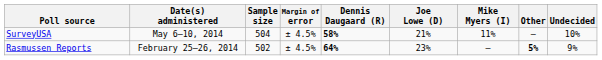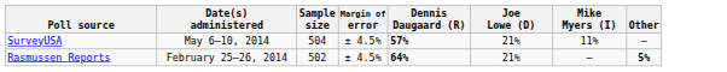 <table class="wikitable">
 <tr valign= bottom>
 <th style="width:190px;">Poll source</th>
 <th style="width:175px;">Date(s)<br>administered</th>
 <th class=small>Sample<br>size</th>
 <th><small>Margin of</small><br>error</th>
 <th style="width:100px;">Dennis<br>Daugaard (R)</th>
 <th style="width:100px;">Joe<br>Lowe (D)</th>
 <th style="width:90px;">Mike<br>Myers (I)</th>
 <th>Other</th>
-<th>Undecided</th>
 </tr>
 <tr>
 <td><a href='#'>SurveyUSA</a></td>
 <td align=center>May 6–10, 2014</td>
 <td align=center>504</td>
 <td align=center>± 4.5%</td>
-<td><strong>58%</strong></td>
+<td><strong>57%</strong></td>
 <td align=center>21%</td>
 <td align=center>11%</td>
 <td align=center>—</td>
-<td align=center>10%</td>
 </tr>
 <tr>
 <td><a href='#'>Rasmussen Reports</a></td>
 <td align=center>February 25–26, 2014</td>
 <td align=center>502</td>
 <td align=center>± 4.5%</td>
 <td><strong>64%</strong></td>
-<td align=center>23%</td>
+<td align=center>21%</td>
 <td align=center>—</td>
 <td align=center><strong>5%</strong></td>
-<td align=center>9%</td>
 </tr>
 </table>
